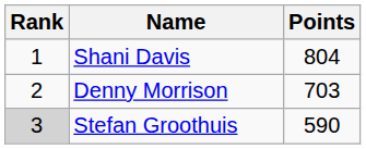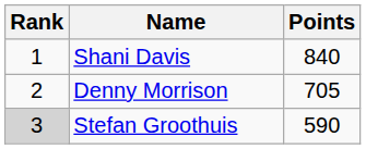 <table class="wikitable" border="1">
 <tr>
 <th width=30>Rank</th>
 <th width=150>Name</th>
 <th width=25>Points</th>
 </tr>
 <tr>
 <td align=center>1</td>
 <td> <a href='#'>Shani Davis</a></td>
-<td align=center>804</td>
+<td align=center>840</td>
 </tr>
 <tr>
 <td align=center>2</td>
 <td> <a href='#'>Denny Morrison</a></td>
-<td align=center>703</td>
+<td align=center>705</td>
 </tr>
 <tr>
 <td align=center style="background: lightgrey;">3</td>
 <td> <a href='#'>Stefan Groothuis</a></td>
 <td align=center>590</td>
 </tr>
 </table>
